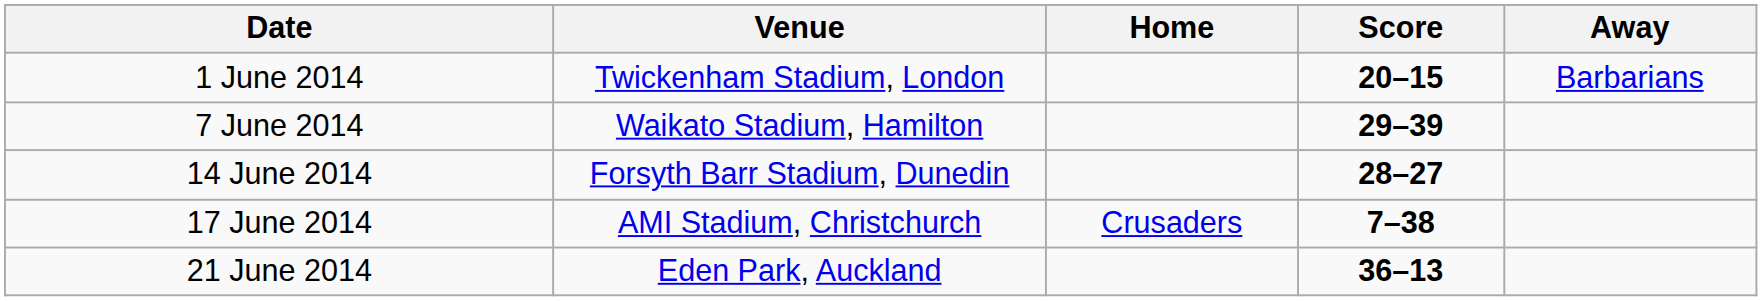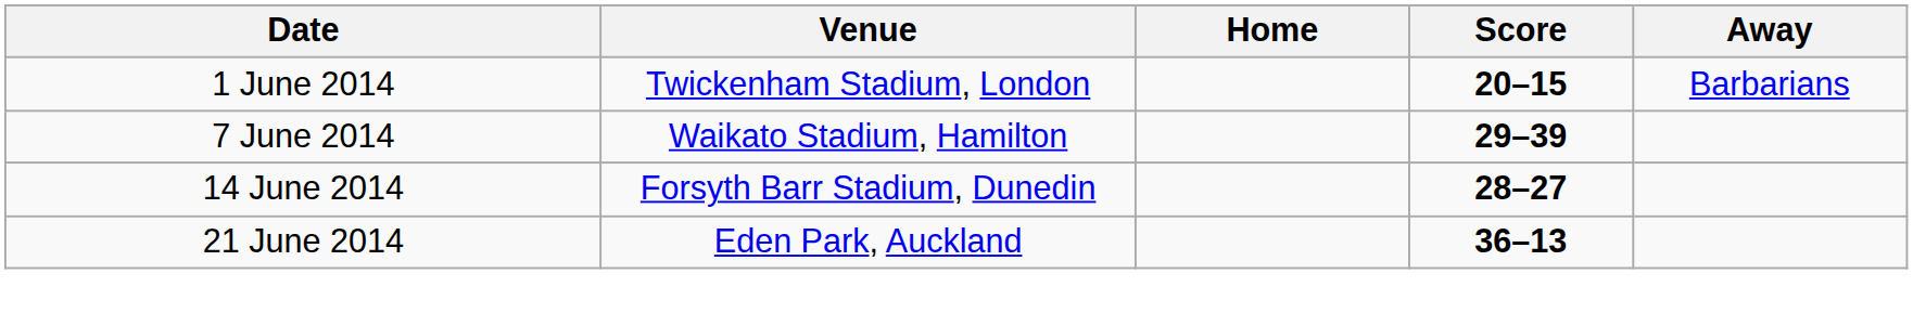 <table class="wikitable" style="text-align:center;">
 <tr>
 <th style="width:280px">Date</th>
 <th style="width:250px">Venue</th>
 <th style="width:125px">Home</th>
 <th style="width:100px">Score</th>
 <th style="width:125px">Away</th>
 </tr>
 <tr>
 <td>1 June 2014</td>
 <td><a href='#'>Twickenham Stadium</a>, <a href='#'>London</a></td>
 <td></td>
 <td><strong>20–15</strong></td>
 <td><a href='#'>Barbarians</a></td>
 </tr>
 <tr>
 <td>7 June 2014</td>
 <td><a href='#'>Waikato Stadium</a>, <a href='#'>Hamilton</a></td>
 <td></td>
 <td><strong>29–39</strong></td>
 <td></td>
 </tr>
 <tr>
 <td>14 June 2014</td>
 <td><a href='#'>Forsyth Barr Stadium</a>, <a href='#'>Dunedin</a></td>
 <td></td>
 <td><strong>28–27</strong></td>
 <td></td>
 </tr>
 <tr>
-<td>17 June 2014</td>
-<td><a href='#'>AMI Stadium</a>, <a href='#'>Christchurch</a></td>
-<td><a href='#'>Crusaders</a></td>
-<td><strong>7–38</strong></td>
-<td></td>
-</tr>
-<tr>
 <td>21 June 2014</td>
 <td><a href='#'>Eden Park</a>, <a href='#'>Auckland</a></td>
 <td></td>
 <td><strong>36–13</strong></td>
 <td></td>
 </tr>
 </table>
